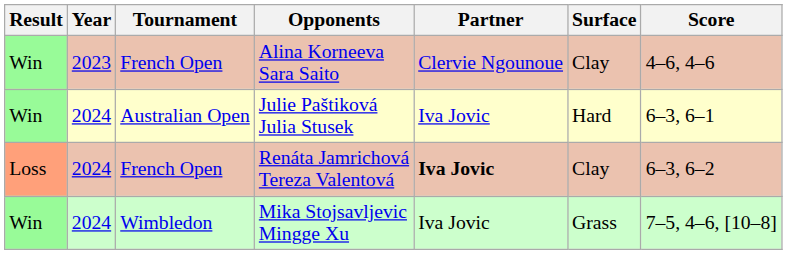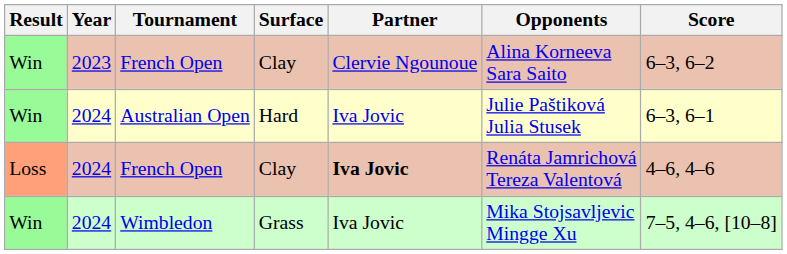 <table class="sortable wikitable">
 <tr>
 <th>Result</th>
 <th>Year</th>
 <th>Tournament</th>
+<th>Surface</th>
+<th>Partner</th>
 <th>Opponents</th>
-<th>Partner</th>
-<th>Surface</th>
 <th class="unsortable">Score</th>
 </tr>
 <tr style="background:#EBC2AF;">
 <td bgcolor=98fb98>Win</td>
 <td><a href='#'>2023</a></td>
 <td><a href='#'>French Open</a></td>
+<td>Clay</td>
+<td> <a href='#'>Clervie Ngounoue</a></td>
 <td> <a href='#'>Alina Korneeva</a> <br> <a href='#'>Sara Saito</a></td>
-<td> <a href='#'>Clervie Ngounoue</a></td>
-<td>Clay</td>
-<td>4–6, 4–6</td>
+<td>6–3, 6–2</td>
 </tr>
 <tr style="background:#ffc;">
 <td bgcolor=98fb98>Win</td>
 <td><a href='#'>2024</a></td>
 <td><a href='#'>Australian Open</a></td>
+<td>Hard</td>
+<td> <a href='#'>Iva Jovic</a></td>
 <td> <a href='#'>Julie Paštiková</a> <br> <a href='#'>Julia Stusek</a></td>
-<td> <a href='#'>Iva Jovic</a></td>
-<td>Hard</td>
 <td>6–3, 6–1</td>
 </tr>
 <tr style="background:#EBC2AF;">
 <td bgcolor=ffa07a>Loss</td>
 <td><a href='#'>2024</a></td>
 <td><a href='#'>French Open</a></td>
+<td>Clay</td>
+<td><strong> Iva Jovic</strong></td>
 <td> <a href='#'>Renáta Jamrichová</a> <br> <a href='#'>Tereza Valentová</a></td>
-<td><strong> Iva Jovic</strong></td>
-<td>Clay</td>
-<td>6–3, 6–2</td>
+<td>4–6, 4–6</td>
 </tr>
 <tr style="background:#ccffcc;">
 <td bgcolor=98fb98>Win</td>
 <td><a href='#'>2024</a></td>
 <td><a href='#'>Wimbledon</a></td>
+<td>Grass</td>
+<td> Iva Jovic</td>
 <td> <a href='#'>Mika Stojsavljevic</a> <br> <a href='#'>Mingge Xu</a></td>
-<td> Iva Jovic</td>
-<td>Grass</td>
 <td>7–5, 4–6, [10–8]</td>
 </tr>
 </table>
